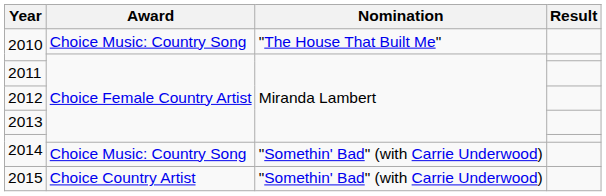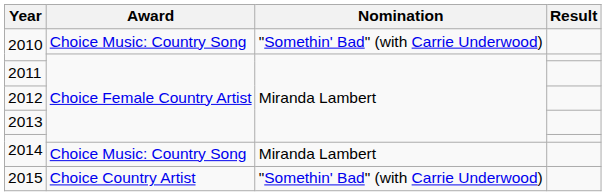 <table class="wikitable">
 <tr>
 <th>Year</th>
 <th>Award</th>
 <th>Nomination</th>
 <th>Result</th>
 </tr>
 <tr>
 <td rowspan="2">2010</td>
 <td><a href='#'>Choice Music: Country Song</a></td>
-<td>"<a href='#'>The House That Built Me</a>"</td>
+<td>"<a href='#'>Somethin' Bad</a>" (with <a href='#'>Carrie Underwood</a>)</td>
 <td></td>
 </tr>
 <tr>
 <td rowspan="5"><a href='#'>Choice Female Country Artist</a></td>
 <td rowspan="5">Miranda Lambert</td>
 <td></td>
 </tr>
 <tr>
 <td>2011</td>
 <td></td>
 </tr>
 <tr>
 <td>2012</td>
 <td></td>
 </tr>
 <tr>
 <td>2013</td>
 <td></td>
 </tr>
 <tr>
 <td rowspan="2">2014</td>
 <td></td>
 </tr>
 <tr>
 <td><a href='#'>Choice Music: Country Song</a></td>
-<td>"<a href='#'>Somethin' Bad</a>" (with <a href='#'>Carrie Underwood</a>)</td>
+<td>Miranda Lambert</td>
 <td></td>
 </tr>
 <tr>
 <td>2015</td>
 <td><a href='#'>Choice Country Artist</a></td>
 <td>"<a href='#'>Somethin' Bad</a>" (with <a href='#'>Carrie Underwood</a>)</td>
 <td></td>
 </tr>
 </table>
